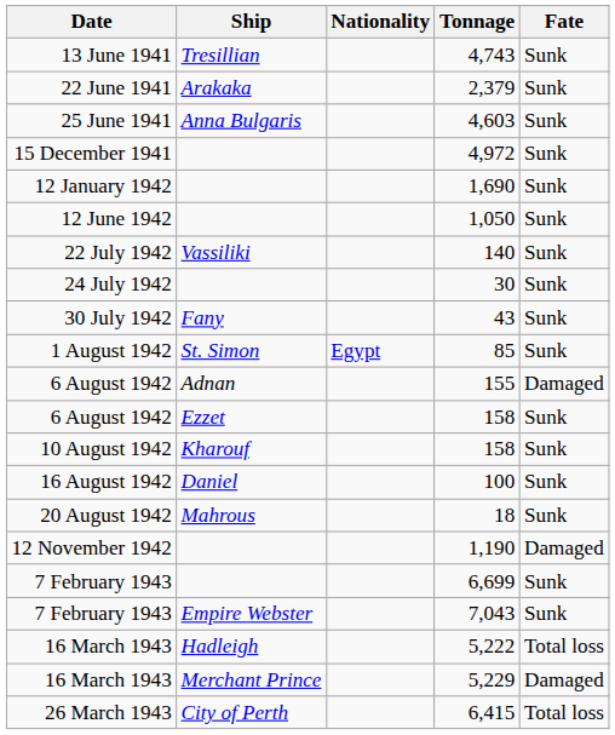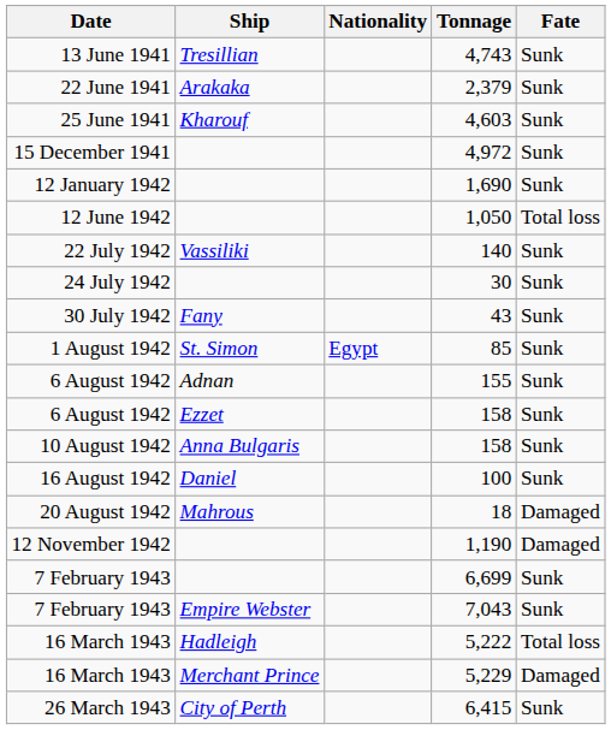 <table class="wikitable sortable" style="margin: 1em auto 1em auto;"|->
 <tr>
 <th>Date</th>
 <th>Ship</th>
 <th>Nationality</th>
 <th>Tonnage</th>
 <th>Fate</th>
 </tr>
 <tr>
 <td align="right">13 June 1941</td>
 <td align="left"><em><a href='#'>Tresillian</a></em></td>
 <td align="left"></td>
 <td align="right">4,743</td>
 <td align="left">Sunk</td>
 </tr>
 <tr>
 <td align="right">22 June 1941</td>
 <td align="left"><em><a href='#'>Arakaka</a></em></td>
 <td align="left"></td>
 <td align="right">2,379</td>
 <td align="left">Sunk</td>
 </tr>
 <tr>
 <td align="right">25 June 1941</td>
-<td align="left"><em><a href='#'>Anna Bulgaris</a></em></td>
+<td align="left"><em><a href='#'>Kharouf</a></em></td>
 <td align="left"></td>
 <td align="right">4,603</td>
 <td align="left">Sunk</td>
 </tr>
 <tr>
 <td align="right">15 December 1941</td>
 <td align="left"></td>
 <td align="left"></td>
 <td align="right">4,972</td>
 <td align="left">Sunk</td>
 </tr>
 <tr>
 <td align="right">12 January 1942</td>
 <td align="left"></td>
 <td align="left"></td>
 <td align="right">1,690</td>
 <td align="left">Sunk</td>
 </tr>
 <tr>
 <td align="right">12 June 1942</td>
 <td align="left"></td>
 <td align="left"></td>
 <td align="right">1,050</td>
-<td align="left">Sunk</td>
+<td align="left">Total loss</td>
 </tr>
 <tr>
 <td align="right">22 July 1942</td>
 <td align="left"><em><a href='#'>Vassiliki</a></em></td>
 <td align="left"></td>
 <td align="right">140</td>
 <td align="left">Sunk</td>
 </tr>
 <tr>
 <td align="right">24 July 1942</td>
 <td align="left"><em></em></td>
 <td align="left"></td>
 <td align="right">30</td>
 <td align="left">Sunk</td>
 </tr>
 <tr>
 <td align="right">30 July 1942</td>
 <td align="left"><em><a href='#'>Fany</a></em></td>
 <td align="left"></td>
 <td align="right">43</td>
 <td align="left">Sunk</td>
 </tr>
 <tr>
 <td align="right">1 August 1942</td>
 <td align="left"><em><a href='#'>St. Simon</a></em></td>
 <td align="left"> <a href='#'>Egypt</a></td>
 <td align="right">85</td>
 <td align="left">Sunk</td>
 </tr>
 <tr>
 <td align="right">6 August 1942</td>
 <td align="left"><em>Adnan</em></td>
 <td align="left"></td>
 <td align="right">155</td>
-<td align="left">Damaged</td>
+<td align="left">Sunk</td>
 </tr>
 <tr>
 <td align="right">6 August 1942</td>
 <td align="left"><em><a href='#'>Ezzet</a></em></td>
 <td align="left"></td>
 <td align="right">158</td>
 <td align="left">Sunk</td>
 </tr>
 <tr>
 <td align="right">10 August 1942</td>
-<td align="left"><em><a href='#'>Kharouf</a></em></td>
+<td align="left"><em><a href='#'>Anna Bulgaris</a></em></td>
 <td align="left"></td>
 <td align="right">158</td>
 <td align="left">Sunk</td>
 </tr>
 <tr>
 <td align="right">16 August 1942</td>
 <td align="left"><em><a href='#'>Daniel</a></em></td>
 <td align="left"></td>
 <td align="right">100</td>
 <td align="left">Sunk</td>
 </tr>
 <tr>
 <td align="right">20 August 1942</td>
 <td align="left"><em><a href='#'>Mahrous</a></em></td>
 <td align="left"></td>
 <td align="right">18</td>
-<td align="left">Sunk</td>
+<td align="left">Damaged</td>
 </tr>
 <tr>
 <td align="right">12 November 1942</td>
 <td align="left"></td>
 <td align="left"></td>
 <td align="right">1,190</td>
 <td align="left">Damaged</td>
 </tr>
 <tr>
 <td align="right">7 February 1943</td>
 <td align="left"></td>
 <td align="left"></td>
 <td align="right">6,699</td>
 <td align="left">Sunk</td>
 </tr>
 <tr>
 <td align="right">7 February 1943</td>
 <td align="left"><em><a href='#'>Empire Webster</a></em></td>
 <td align="left"></td>
 <td align="right">7,043</td>
 <td align="left">Sunk</td>
 </tr>
 <tr>
 <td align="right">16 March 1943</td>
 <td align="left"><em><a href='#'>Hadleigh</a></em></td>
 <td align="left"></td>
 <td align="right">5,222</td>
 <td align="left">Total loss</td>
 </tr>
 <tr>
 <td align="right">16 March 1943</td>
 <td align="left"><em><a href='#'>Merchant Prince</a></em></td>
 <td align="left"></td>
 <td align="right">5,229</td>
 <td align="left">Damaged</td>
 </tr>
 <tr>
 <td align="right">26 March 1943</td>
 <td align="left"><em><a href='#'>City of Perth</a></em></td>
 <td align="left"></td>
 <td align="right">6,415</td>
-<td align="left">Total loss</td>
+<td align="left">Sunk</td>
 </tr>
 </table>
